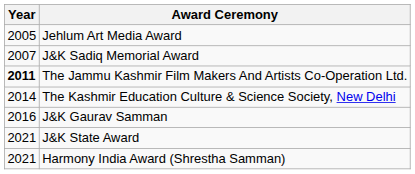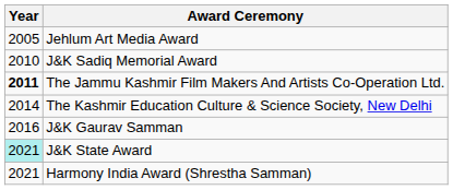 <table class="wikitable">
 <tr>
 <th>Year</th>
 <th>Award Ceremony</th>
 </tr>
 <tr>
 <td>2005</td>
 <td>Jehlum Art Media Award</td>
 </tr>
 <tr>
-<td>2007</td>
+<td>2010</td>
 <td>J&K Sadiq Memorial Award</td>
 </tr>
 <tr>
 <td><strong>2011</strong></td>
 <td>The Jammu Kashmir Film Makers And Artists Co-Operation Ltd.</td>
 </tr>
 <tr>
 <td>2014</td>
 <td>The Kashmir Education Culture & Science Society, <a href='#'>New Delhi</a></td>
 </tr>
 <tr>
 <td>2016</td>
 <td>J&K Gaurav Samman</td>
 </tr>
 <tr>
-<td>2021</td>
+<td style="background: paleturquoise;">2021</td>
 <td>J&K State Award</td>
 </tr>
 <tr>
 <td>2021</td>
 <td>Harmony India Award (Shrestha Samman)</td>
 </tr>
 </table>
